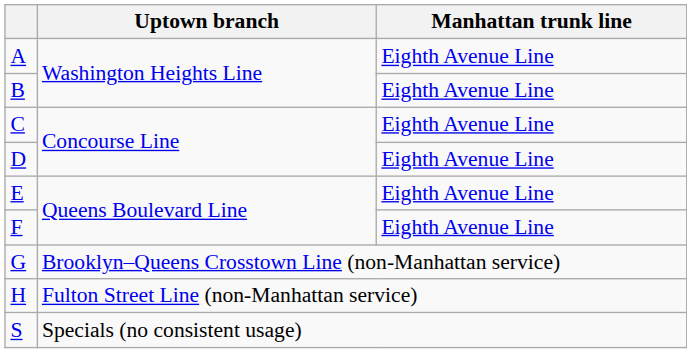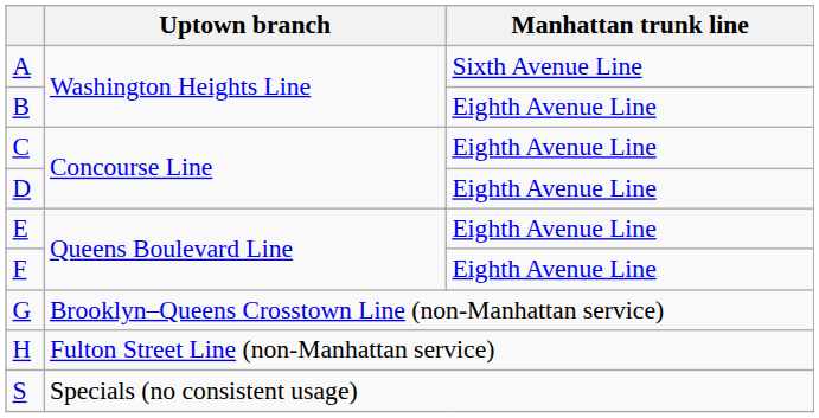 <table class="wikitable" style="float: right; margin: 0 0 1em 1em; width: 40%">
 <tr>
 <th></th>
 <th>Uptown branch</th>
 <th>Manhattan trunk line</th>
 </tr>
 <tr>
 <td><a href='#'>A</a></td>
 <td rowspan=2><a href='#'>Washington Heights Line</a></td>
-<td><a href='#'>Eighth Avenue Line</a></td>
+<td><a href='#'>Sixth Avenue Line</a></td>
 </tr>
 <tr>
 <td><a href='#'>B</a></td>
 <td><a href='#'>Eighth Avenue Line</a></td>
 </tr>
 <tr>
 <td><a href='#'>C</a></td>
 <td rowspan=2><a href='#'>Concourse Line</a></td>
 <td><a href='#'>Eighth Avenue Line</a></td>
 </tr>
 <tr>
 <td><a href='#'>D</a></td>
 <td><a href='#'>Eighth Avenue Line</a></td>
 </tr>
 <tr>
 <td><a href='#'>E</a></td>
 <td rowspan=2><a href='#'>Queens Boulevard Line</a></td>
 <td><a href='#'>Eighth Avenue Line</a></td>
 </tr>
 <tr>
 <td><a href='#'>F</a></td>
 <td><a href='#'>Eighth Avenue Line</a></td>
 </tr>
 <tr>
 <td><a href='#'>G</a></td>
 <td colspan=2><a href='#'>Brooklyn–Queens Crosstown Line</a> (non-Manhattan service)</td>
 </tr>
 <tr>
 <td><a href='#'>H</a></td>
 <td colspan=2><a href='#'>Fulton Street Line</a> (non-Manhattan service)</td>
 </tr>
 <tr>
 <td><a href='#'>S</a></td>
 <td colspan=2>Specials (no consistent usage)</td>
 </tr>
 </table>
